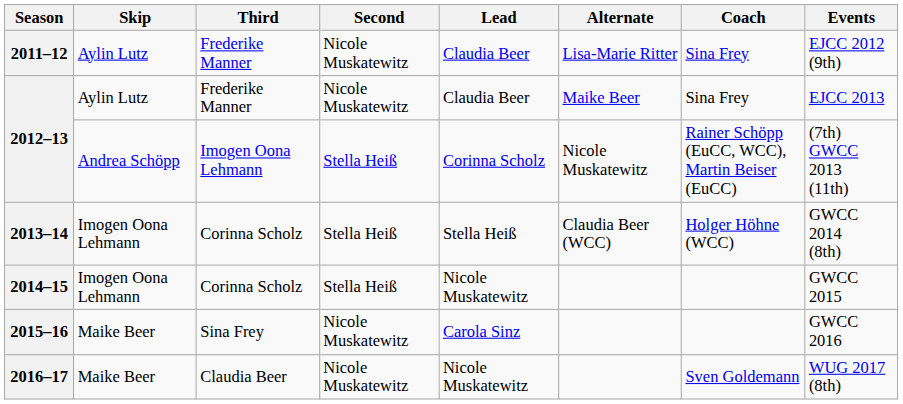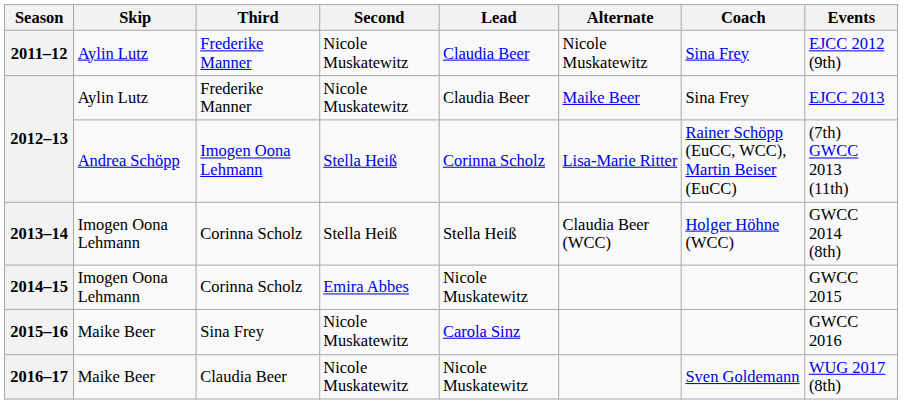 <table class="wikitable">
 <tr>
 <th scope="col" width=60>Season</th>
 <th scope="col">Skip</th>
 <th scope="col">Third</th>
 <th scope="col">Second</th>
 <th scope="col">Lead</th>
 <th scope="col">Alternate</th>
 <th scope="col">Coach</th>
 <th scope="col">Events</th>
 </tr>
 <tr>
 <th scope="row">2011–12</th>
 <td><a href='#'>Aylin Lutz</a></td>
 <td><a href='#'>Frederike Manner</a></td>
 <td>Nicole Muskatewitz</td>
 <td><a href='#'>Claudia Beer</a></td>
-<td><a href='#'>Lisa-Marie Ritter</a></td>
+<td>Nicole Muskatewitz</td>
 <td><a href='#'>Sina Frey</a></td>
 <td><a href='#'>EJCC 2012</a> (9th)</td>
 </tr>
 <tr>
 <th scope="row" rowspan=2>2012–13</th>
 <td>Aylin Lutz</td>
 <td>Frederike Manner</td>
 <td>Nicole Muskatewitz</td>
 <td>Claudia Beer</td>
 <td><a href='#'>Maike Beer</a></td>
 <td>Sina Frey</td>
 <td><a href='#'>EJCC 2013</a> </td>
 </tr>
 <tr>
 <td><a href='#'>Andrea Schöpp</a></td>
 <td><a href='#'>Imogen Oona Lehmann</a></td>
 <td><a href='#'>Stella Heiß</a></td>
 <td><a href='#'>Corinna Scholz</a></td>
-<td>Nicole Muskatewitz</td>
+<td><a href='#'>Lisa-Marie Ritter</a></td>
 <td><a href='#'>Rainer Schöpp</a><br>(EuCC, WCC),<br><a href='#'>Martin Beiser</a> (EuCC)</td>
 <td> (7th)<br><a href='#'>GWCC</a> 2013 <br> (11th)</td>
 </tr>
 <tr>
 <th scope="row">2013–14</th>
 <td>Imogen Oona Lehmann</td>
 <td>Corinna Scholz</td>
 <td>Stella Heiß</td>
 <td>Stella Heiß</td>
 <td>Claudia Beer (WCC)</td>
 <td><a href='#'>Holger Höhne</a> (WCC)</td>
 <td>GWCC 2014 <br> (8th)</td>
 </tr>
 <tr>
 <th scope="row">2014–15</th>
 <td>Imogen Oona Lehmann</td>
 <td>Corinna Scholz</td>
-<td>Stella Heiß</td>
+<td><a href='#'>Emira Abbes</a></td>
 <td>Nicole Muskatewitz</td>
 <td></td>
 <td></td>
 <td>GWCC 2015 </td>
 </tr>
 <tr>
 <th scope="row">2015–16</th>
 <td>Maike Beer</td>
 <td>Sina Frey</td>
 <td>Nicole Muskatewitz</td>
 <td><a href='#'>Carola Sinz</a></td>
 <td></td>
 <td></td>
 <td>GWCC 2016 </td>
 </tr>
 <tr>
 <th scope="row">2016–17</th>
 <td>Maike Beer</td>
 <td>Claudia Beer</td>
 <td>Nicole Muskatewitz</td>
 <td>Nicole Muskatewitz</td>
 <td></td>
 <td><a href='#'>Sven Goldemann</a></td>
 <td><a href='#'>WUG 2017</a> (8th)</td>
 </tr>
 </table>
